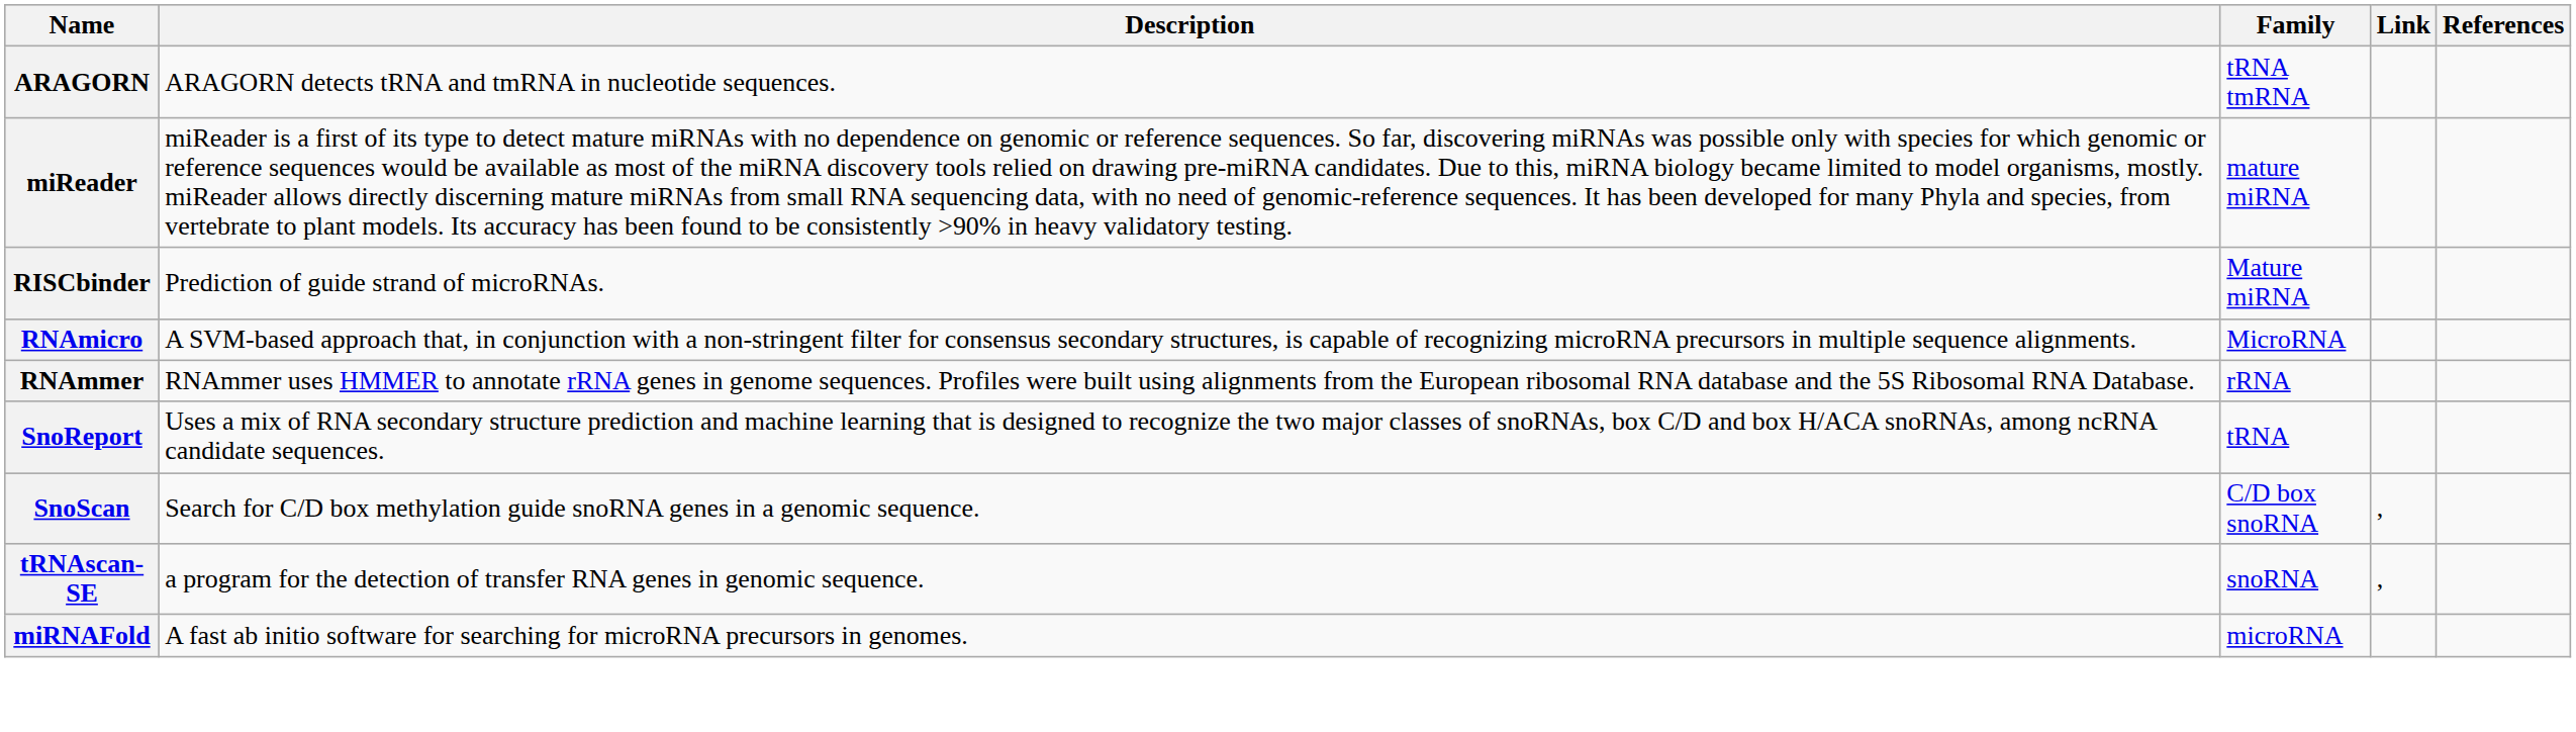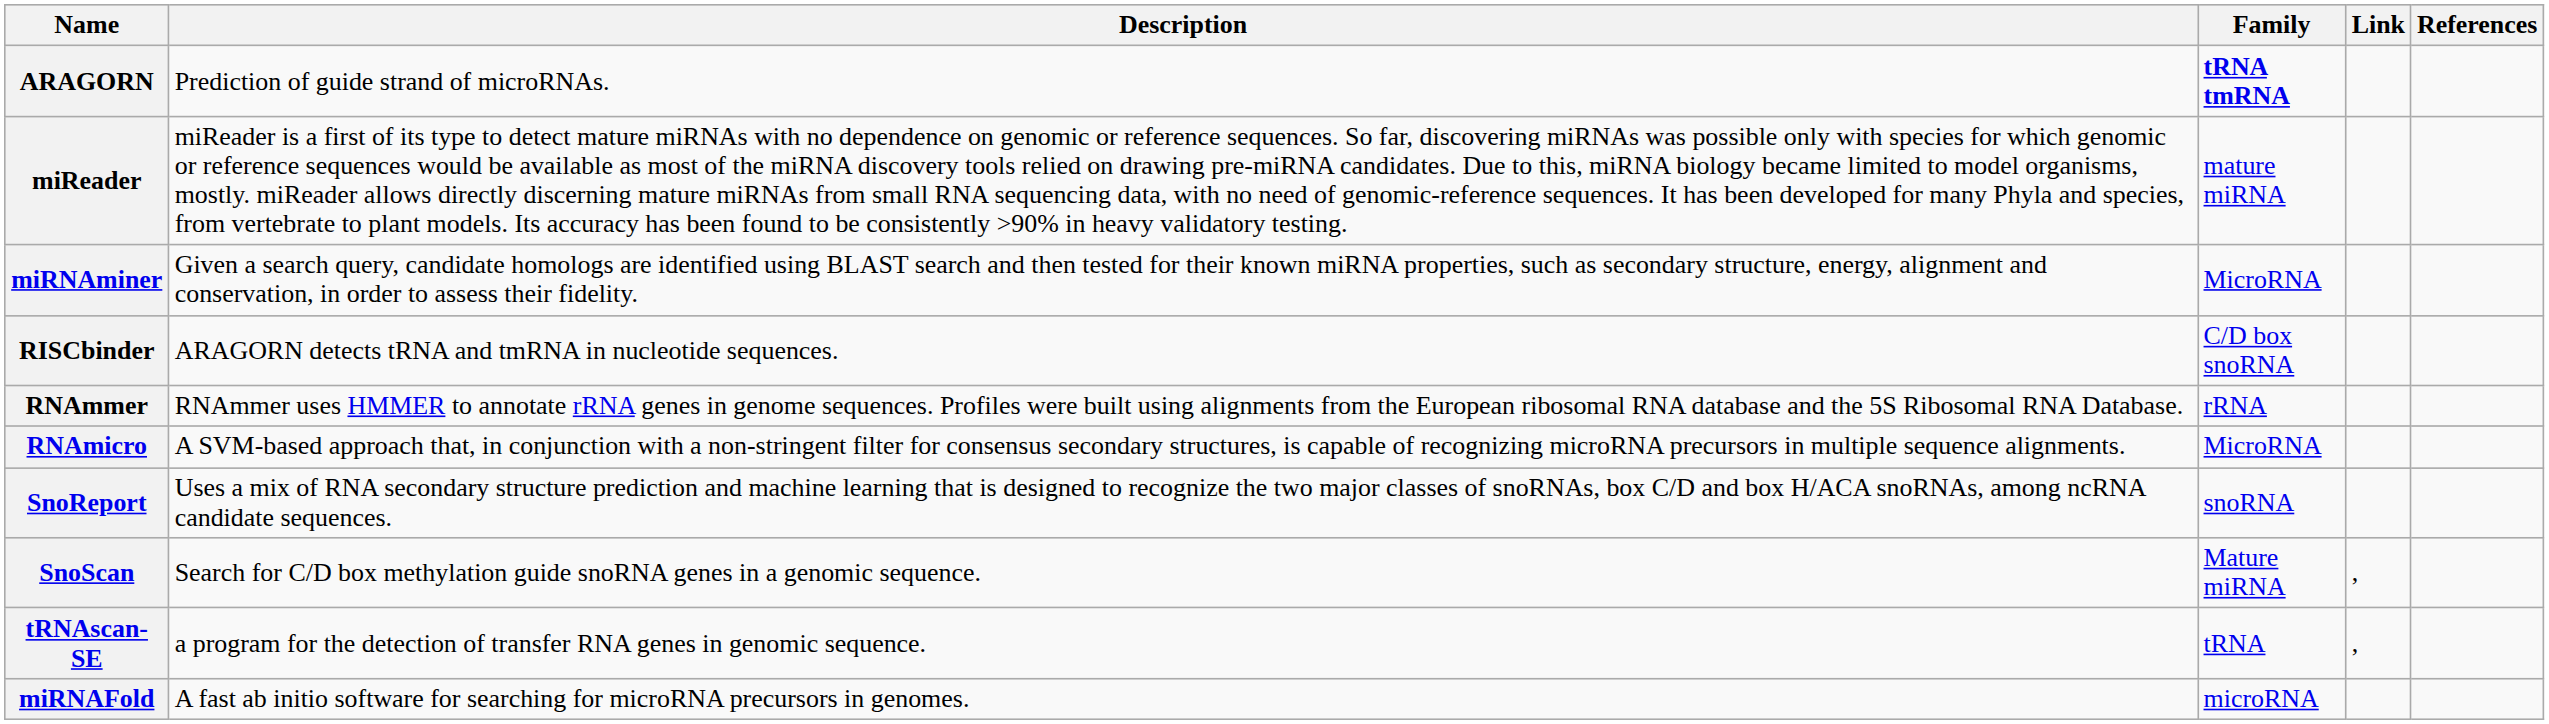 <table class="wikitable sortable">
 <tr>
 <th>Name</th>
 <th>Description</th>
 <th>Family</th>
 <th>Link</th>
 <th>References</th>
 </tr>
 <tr>
 <th>ARAGORN</th>
-<td>ARAGORN detects tRNA and tmRNA in nucleotide sequences.</td>
-<td><a href='#'>tRNA</a> <a href='#'>tmRNA</a></td>
+<td>Prediction of guide strand of microRNAs.</td>
+<td><strong><a href='#'>tRNA</a> <a href='#'>tmRNA</a></strong></td>
 <td> </td>
 <td></td>
 </tr>
 <tr>
 <th>miReader</th>
 <td>miReader is a first of its type to detect mature miRNAs with no dependence on genomic or reference sequences. So far, discovering miRNAs was possible only with species for which genomic or reference sequences would be available as most of the miRNA discovery tools relied on drawing pre-miRNA candidates. Due to this, miRNA biology became limited to model organisms, mostly. miReader allows directly discerning mature miRNAs from small RNA sequencing data, with no need of genomic-reference sequences. It has been developed for many Phyla and species, from vertebrate to plant models. Its accuracy has been found to be consistently >90% in heavy validatory testing.</td>
 <td><a href='#'>mature miRNA</a></td>
 <td> </td>
 <td></td>
 </tr>
 <tr>
+<th><a href='#'>miRNAminer</a></th>
+<td>Given a search query, candidate homologs are identified using BLAST search and then tested for their known miRNA properties, such as secondary structure, energy, alignment and conservation, in order to assess their fidelity.</td>
+<td><a href='#'>MicroRNA</a></td>
+<td></td>
+<td></td>
+</tr>
+<tr>
 <th>RISCbinder</th>
-<td>Prediction of guide strand of microRNAs.</td>
-<td><a href='#'>Mature miRNA</a></td>
+<td>ARAGORN detects tRNA and tmRNA in nucleotide sequences.</td>
+<td><a href='#'>C/D box snoRNA</a></td>
 <td></td>
+<td></td>
+</tr>
+<tr>
+<th>RNAmmer</th>
+<td>RNAmmer uses <a href='#'>HMMER</a> to annotate <a href='#'>rRNA</a> genes in genome sequences. Profiles were built using alignments from the European ribosomal RNA database and the 5S Ribosomal RNA Database.</td>
+<td><a href='#'>rRNA</a></td>
+<td>  </td>
 <td></td>
 </tr>
 <tr>
 <th><a href='#'>RNAmicro</a></th>
 <td>A SVM-based approach that, in conjunction with a non-stringent filter for consensus secondary structures, is capable of recognizing microRNA precursors in multiple sequence alignments.</td>
 <td><a href='#'>MicroRNA</a></td>
 <td> </td>
 <td></td>
 </tr>
 <tr>
-<th>RNAmmer</th>
-<td>RNAmmer uses <a href='#'>HMMER</a> to annotate <a href='#'>rRNA</a> genes in genome sequences. Profiles were built using alignments from the European ribosomal RNA database and the 5S Ribosomal RNA Database.</td>
-<td><a href='#'>rRNA</a></td>
-<td>  </td>
-<td></td>
-</tr>
-<tr>
 <th><a href='#'>SnoReport</a></th>
 <td>Uses a mix of RNA secondary structure prediction and machine learning that is designed to recognize the two major classes of snoRNAs, box C/D and box H/ACA snoRNAs, among ncRNA candidate sequences.</td>
-<td><a href='#'>tRNA</a></td>
+<td><a href='#'>snoRNA</a></td>
 <td> </td>
 <td></td>
 </tr>
 <tr>
 <th><a href='#'>SnoScan</a></th>
 <td>Search for C/D box methylation guide snoRNA genes in a genomic sequence.</td>
-<td><a href='#'>C/D box snoRNA</a></td>
+<td><a href='#'>Mature miRNA</a></td>
 <td>, </td>
 <td></td>
 </tr>
 <tr>
 <th><a href='#'>tRNAscan-SE</a></th>
 <td>a program for the detection of transfer RNA genes in genomic sequence.</td>
-<td><a href='#'>snoRNA</a></td>
+<td><a href='#'>tRNA</a></td>
 <td>, </td>
 <td></td>
 </tr>
 <tr>
 <th><a href='#'>miRNAFold</a></th>
 <td>A fast ab initio software for searching for microRNA precursors in genomes.</td>
 <td><a href='#'>microRNA</a></td>
 <td></td>
 <td></td>
 </tr>
 </table>
